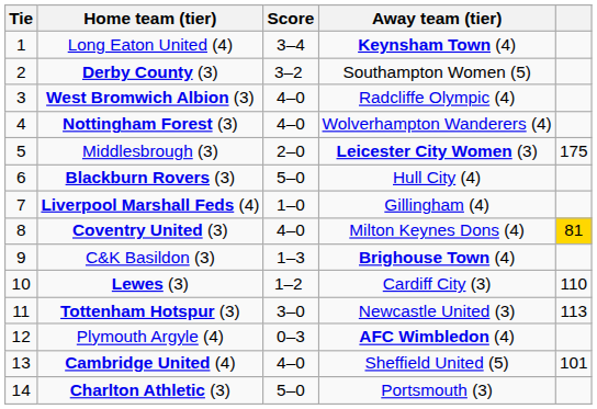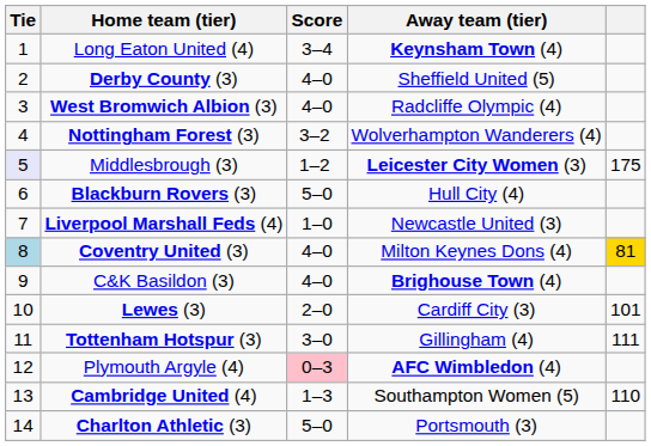 <table class="wikitable" style="text-align:center; font-size:85%">
 <tr>
 <th>Tie</th>
 <th>Home team (tier)</th>
 <th>Score</th>
 <th>Away team (tier)</th>
 <th></th>
 </tr>
 <tr>
 <td>1</td>
 <td><a href='#'>Long Eaton United</a> (4)</td>
 <td>3–4</td>
 <td><strong><a href='#'>Keynsham Town</a></strong> (4)</td>
 <td></td>
 </tr>
 <tr>
 <td>2</td>
 <td><strong><a href='#'>Derby County</a></strong> (3)</td>
-<td>3–2 </td>
-<td>Southampton Women (5)</td>
+<td>4–0</td>
+<td><a href='#'>Sheffield United</a> (5)</td>
 <td></td>
 </tr>
 <tr>
 <td>3</td>
 <td><strong><a href='#'>West Bromwich Albion</a></strong> (3)</td>
 <td>4–0</td>
 <td><a href='#'>Radcliffe Olympic</a> (4)</td>
 <td></td>
 </tr>
 <tr>
 <td>4</td>
 <td><strong><a href='#'>Nottingham Forest</a></strong> (3)</td>
-<td>4–0</td>
+<td>3–2 </td>
 <td><a href='#'>Wolverhampton Wanderers</a> (4)</td>
 <td></td>
 </tr>
 <tr>
-<td>5</td>
+<td style="background: lavender;">5</td>
 <td><a href='#'>Middlesbrough</a> (3)</td>
-<td>2–0</td>
+<td>1–2 </td>
 <td><strong><a href='#'>Leicester City Women</a></strong> (3)</td>
 <td>175</td>
 </tr>
 <tr>
 <td>6</td>
 <td><strong><a href='#'>Blackburn Rovers</a></strong> (3)</td>
 <td>5–0</td>
 <td><a href='#'>Hull City</a> (4)</td>
 <td></td>
 </tr>
 <tr>
 <td>7</td>
 <td><strong><a href='#'>Liverpool Marshall Feds</a></strong> (4)</td>
 <td>1–0</td>
-<td><a href='#'>Gillingham</a> (4)</td>
+<td><a href='#'>Newcastle United</a> (3)</td>
 <td></td>
 </tr>
 <tr>
-<td>8</td>
+<td style="background: lightblue;">8</td>
 <td><strong><a href='#'>Coventry United</a></strong> (3)</td>
 <td>4–0</td>
 <td><a href='#'>Milton Keynes Dons</a> (4)</td>
 <td style="background: gold;">81</td>
 </tr>
 <tr>
 <td>9</td>
 <td><a href='#'>C&K Basildon</a> (3)</td>
-<td>1–3</td>
+<td>4–0</td>
 <td><strong><a href='#'>Brighouse Town</a></strong> (4)</td>
 <td></td>
 </tr>
 <tr>
 <td>10</td>
 <td><strong><a href='#'>Lewes</a></strong> (3)</td>
-<td>1–2 </td>
+<td>2–0</td>
 <td><a href='#'>Cardiff City</a> (3)</td>
-<td>110</td>
+<td>101</td>
 </tr>
 <tr>
 <td>11</td>
 <td><strong><a href='#'>Tottenham Hotspur</a></strong> (3)</td>
 <td>3–0</td>
-<td><a href='#'>Newcastle United</a> (3)</td>
-<td>113</td>
+<td><a href='#'>Gillingham</a> (4)</td>
+<td>111</td>
 </tr>
 <tr>
 <td>12</td>
 <td><a href='#'>Plymouth Argyle</a> (4)</td>
-<td>0–3</td>
+<td style="background: pink;">0–3</td>
 <td><strong><a href='#'>AFC Wimbledon</a></strong> (4)</td>
 <td></td>
 </tr>
 <tr>
 <td>13</td>
 <td><strong><a href='#'>Cambridge United</a></strong> (4)</td>
-<td>4–0</td>
-<td><a href='#'>Sheffield United</a> (5)</td>
-<td>101</td>
+<td>1–3</td>
+<td>Southampton Women (5)</td>
+<td>110</td>
 </tr>
 <tr>
 <td>14</td>
 <td><strong><a href='#'>Charlton Athletic</a></strong> (3)</td>
 <td>5–0</td>
 <td><a href='#'>Portsmouth</a> (3)</td>
 <td></td>
 </tr>
 </table>
